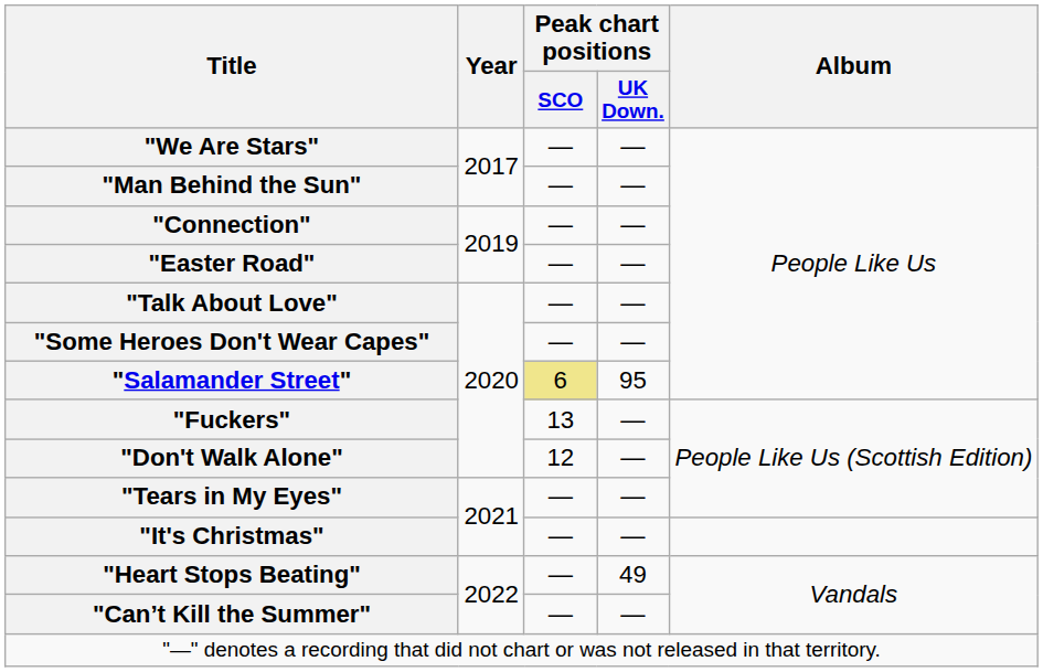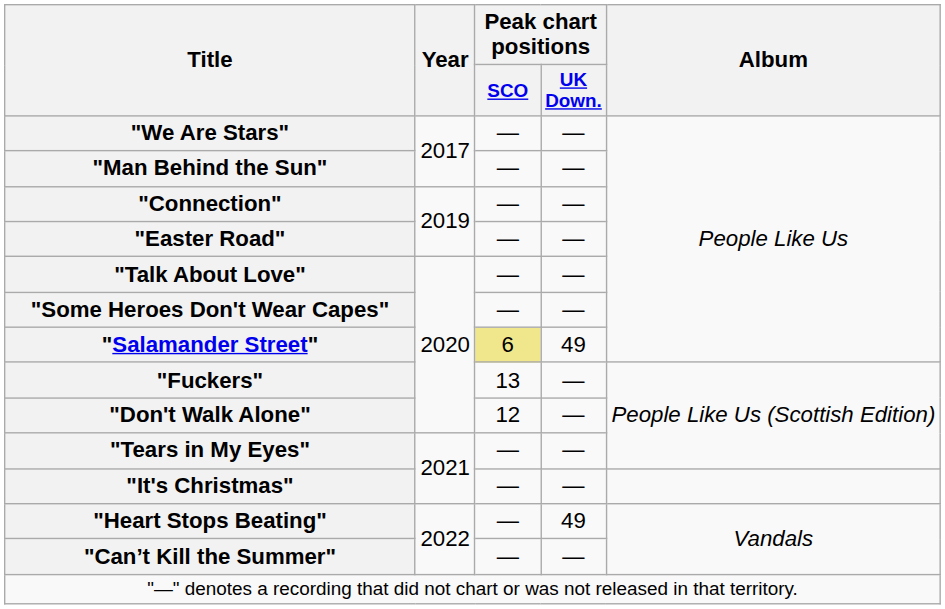 <table class="wikitable plainrowheaders" style="text-align:center;">
 <tr>
 <th scope="col" rowspan="2" style="width:18em;">Title</th>
 <th scope="col" rowspan="2" style="width:1em;">Year</th>
 <th scope="col" colspan="2">Peak chart positions</th>
 <th scope="col" rowspan="2">Album</th>
 </tr>
 <tr>
 <th scope="col" style="width:3em;font-size:85%;"><a href='#'>SCO</a><br></th>
 <th scope="col" style="width:3em;font-size:85%;"><a href='#'>UK<br>Down.</a><br></th>
 </tr>
 <tr>
 <th scope="row">"We Are Stars"</th>
 <td rowspan="2">2017</td>
 <td>—</td>
 <td>—</td>
 <td rowspan="7"><em>People Like Us</em></td>
 </tr>
 <tr>
 <th scope="row">"Man Behind the Sun"</th>
 <td>—</td>
 <td>—</td>
 </tr>
 <tr>
 <th scope="row">"Connection"</th>
 <td rowspan="2">2019</td>
 <td>—</td>
 <td>—</td>
 </tr>
 <tr>
 <th scope="row">"Easter Road"</th>
 <td>—</td>
 <td>—</td>
 </tr>
 <tr>
 <th scope="row">"Talk About Love"</th>
 <td rowspan="5">2020</td>
 <td>—</td>
 <td>—</td>
 </tr>
 <tr>
 <th scope="row">"Some Heroes Don't Wear Capes"</th>
 <td>—</td>
 <td>—</td>
 </tr>
 <tr>
 <th scope="row">"<a href='#'>Salamander Street</a>"</th>
 <td style="background: khaki;">6</td>
-<td>95</td>
+<td>49</td>
 </tr>
 <tr>
 <th scope="row">"Fuckers"</th>
 <td>13</td>
 <td>—</td>
 <td rowspan="3"><em>People Like Us (Scottish Edition)</em></td>
 </tr>
 <tr>
 <th scope="row">"Don't Walk Alone"</th>
 <td>12</td>
 <td>—</td>
 </tr>
 <tr>
 <th scope="row">"Tears in My Eyes"</th>
 <td rowspan="2">2021</td>
 <td>—</td>
 <td>—</td>
 </tr>
 <tr>
 <th scope="row">"It's Christmas"</th>
 <td>—</td>
 <td>—</td>
 <td></td>
 </tr>
 <tr>
 <th scope="row">"Heart Stops Beating"</th>
 <td rowspan="2">2022</td>
 <td>—</td>
 <td>49</td>
 <td rowspan="2"><em>Vandals</em></td>
 </tr>
 <tr>
 <th scope="row">"Can’t Kill the Summer"</th>
 <td>—</td>
 <td>—</td>
 </tr>
 <tr>
 <td colspan="14" style="font-size:85%">"—" denotes a recording that did not chart or was not released in that territory.</td>
 </tr>
 </table>
